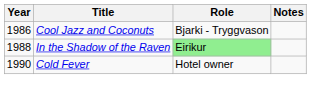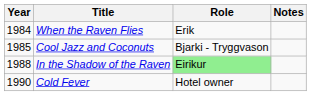 <table class="wikitable sortable">
 <tr>
 <th>Year</th>
 <th>Title</th>
 <th>Role</th>
 <th class="unsortable">Notes</th>
 </tr>
 <tr>
-<td>1986</td>
+<td>1984</td>
+<td><em><a href='#'>When the Raven Flies</a></em></td>
+<td>Erik</td>
+<td></td>
+</tr>
+<tr>
+<td>1985</td>
 <td><em><a href='#'>Cool Jazz and Coconuts</a></em></td>
 <td>Bjarki - Tryggvason</td>
 <td></td>
 </tr>
 <tr>
 <td>1988</td>
 <td><em><a href='#'>In the Shadow of the Raven</a></em></td>
 <td style="background: lightgreen;">Eirikur</td>
 <td></td>
 </tr>
 <tr>
 <td>1990</td>
 <td><em><a href='#'>Cold Fever</a></em></td>
 <td>Hotel owner</td>
 <td></td>
 </tr>
 </table>
